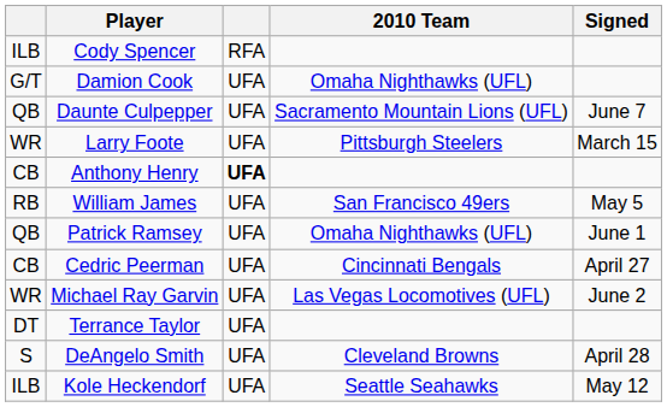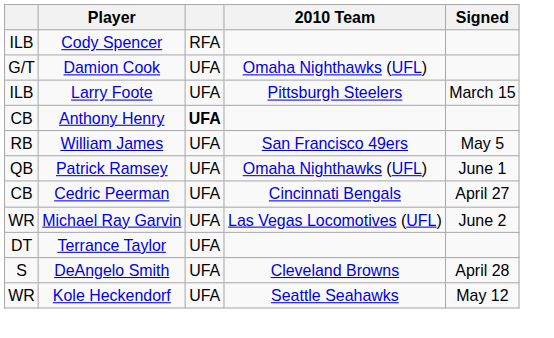 <table class="wikitable" style="font-size: 95%; text-align: center">
 <tr>
 <th></th>
 <th>Player</th>
 <th></th>
 <th>2010 Team</th>
 <th>Signed</th>
 </tr>
 <tr>
 <td>ILB</td>
 <td><a href='#'>Cody Spencer</a></td>
 <td>RFA</td>
 <td></td>
 <td></td>
 </tr>
 <tr>
 <td>G/T</td>
 <td><a href='#'>Damion Cook</a></td>
 <td>UFA</td>
 <td><a href='#'>Omaha Nighthawks</a> (<a href='#'>UFL</a>)</td>
 <td></td>
 </tr>
 <tr>
-<td>QB</td>
-<td><a href='#'>Daunte Culpepper</a></td>
-<td>UFA</td>
-<td><a href='#'>Sacramento Mountain Lions</a> (<a href='#'>UFL</a>)</td>
-<td>June 7</td>
-</tr>
-<tr>
-<td>WR</td>
+<td>ILB</td>
 <td><a href='#'>Larry Foote</a></td>
 <td>UFA</td>
 <td><a href='#'>Pittsburgh Steelers</a></td>
 <td>March 15</td>
 </tr>
 <tr>
 <td>CB</td>
 <td><a href='#'>Anthony Henry</a></td>
 <td><strong>UFA</strong></td>
 <td></td>
 <td></td>
 </tr>
 <tr>
 <td>RB</td>
 <td><a href='#'>William James</a></td>
 <td>UFA</td>
 <td><a href='#'>San Francisco 49ers</a></td>
 <td>May 5</td>
 </tr>
 <tr>
 <td>QB</td>
 <td><a href='#'>Patrick Ramsey</a></td>
 <td>UFA</td>
 <td><a href='#'>Omaha Nighthawks</a> (<a href='#'>UFL</a>)</td>
 <td>June 1</td>
 </tr>
 <tr>
 <td>CB</td>
 <td><a href='#'>Cedric Peerman</a></td>
 <td>UFA</td>
 <td><a href='#'>Cincinnati Bengals</a></td>
 <td>April 27</td>
 </tr>
 <tr>
 <td>WR</td>
 <td><a href='#'>Michael Ray Garvin</a></td>
 <td>UFA</td>
 <td><a href='#'>Las Vegas Locomotives</a> (<a href='#'>UFL</a>)</td>
 <td>June 2</td>
 </tr>
 <tr>
 <td>DT</td>
 <td><a href='#'>Terrance Taylor</a></td>
 <td>UFA</td>
 <td></td>
 <td></td>
 </tr>
 <tr>
 <td>S</td>
 <td><a href='#'>DeAngelo Smith</a></td>
 <td>UFA</td>
 <td><a href='#'>Cleveland Browns</a></td>
 <td>April 28</td>
 </tr>
 <tr>
-<td>ILB</td>
+<td>WR</td>
 <td><a href='#'>Kole Heckendorf</a></td>
 <td>UFA</td>
 <td><a href='#'>Seattle Seahawks</a></td>
 <td>May 12</td>
 </tr>
 </table>
